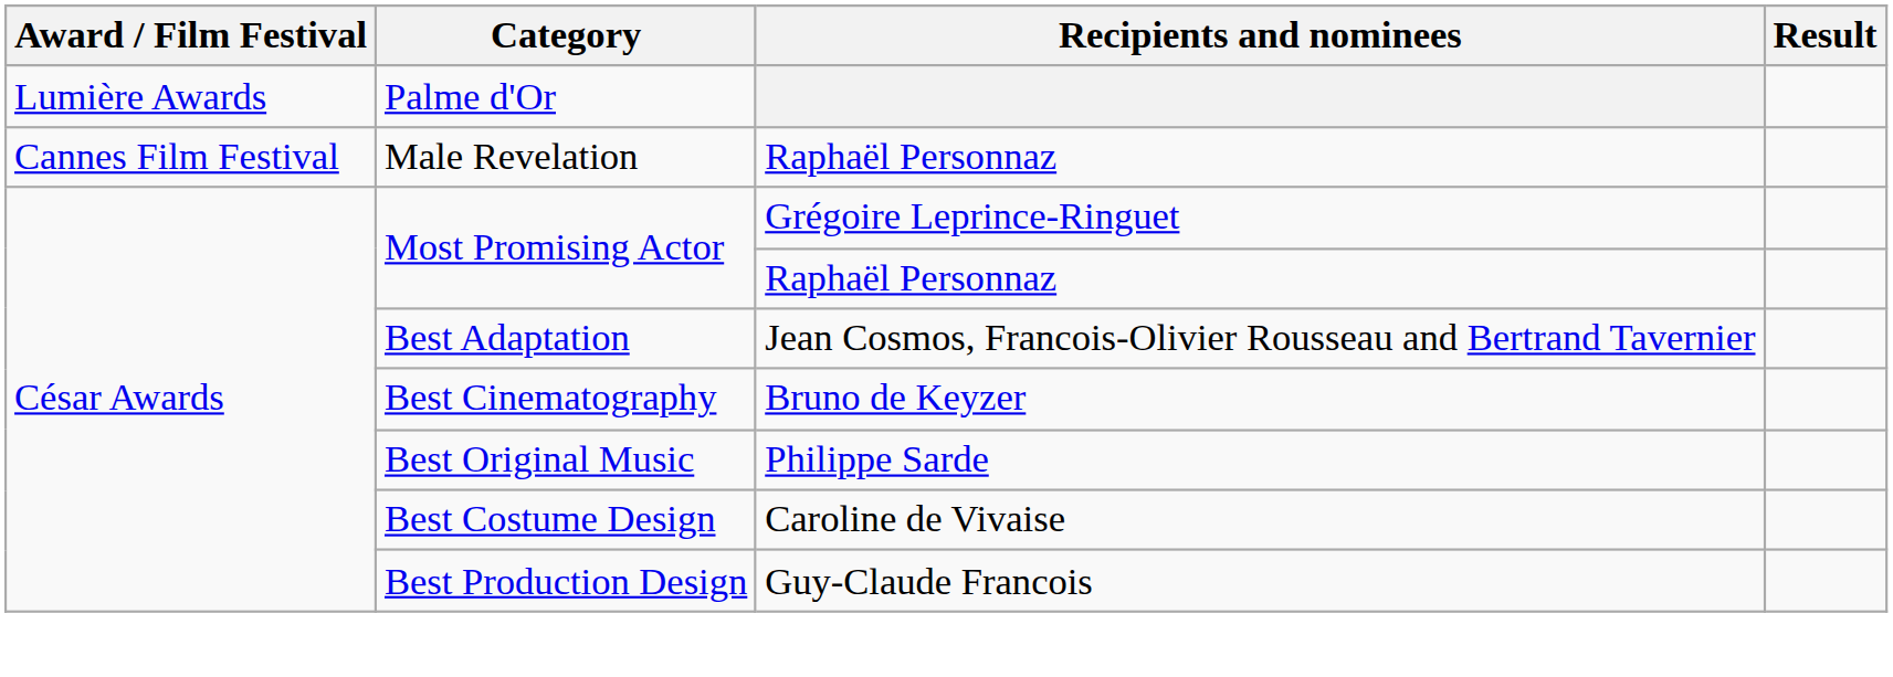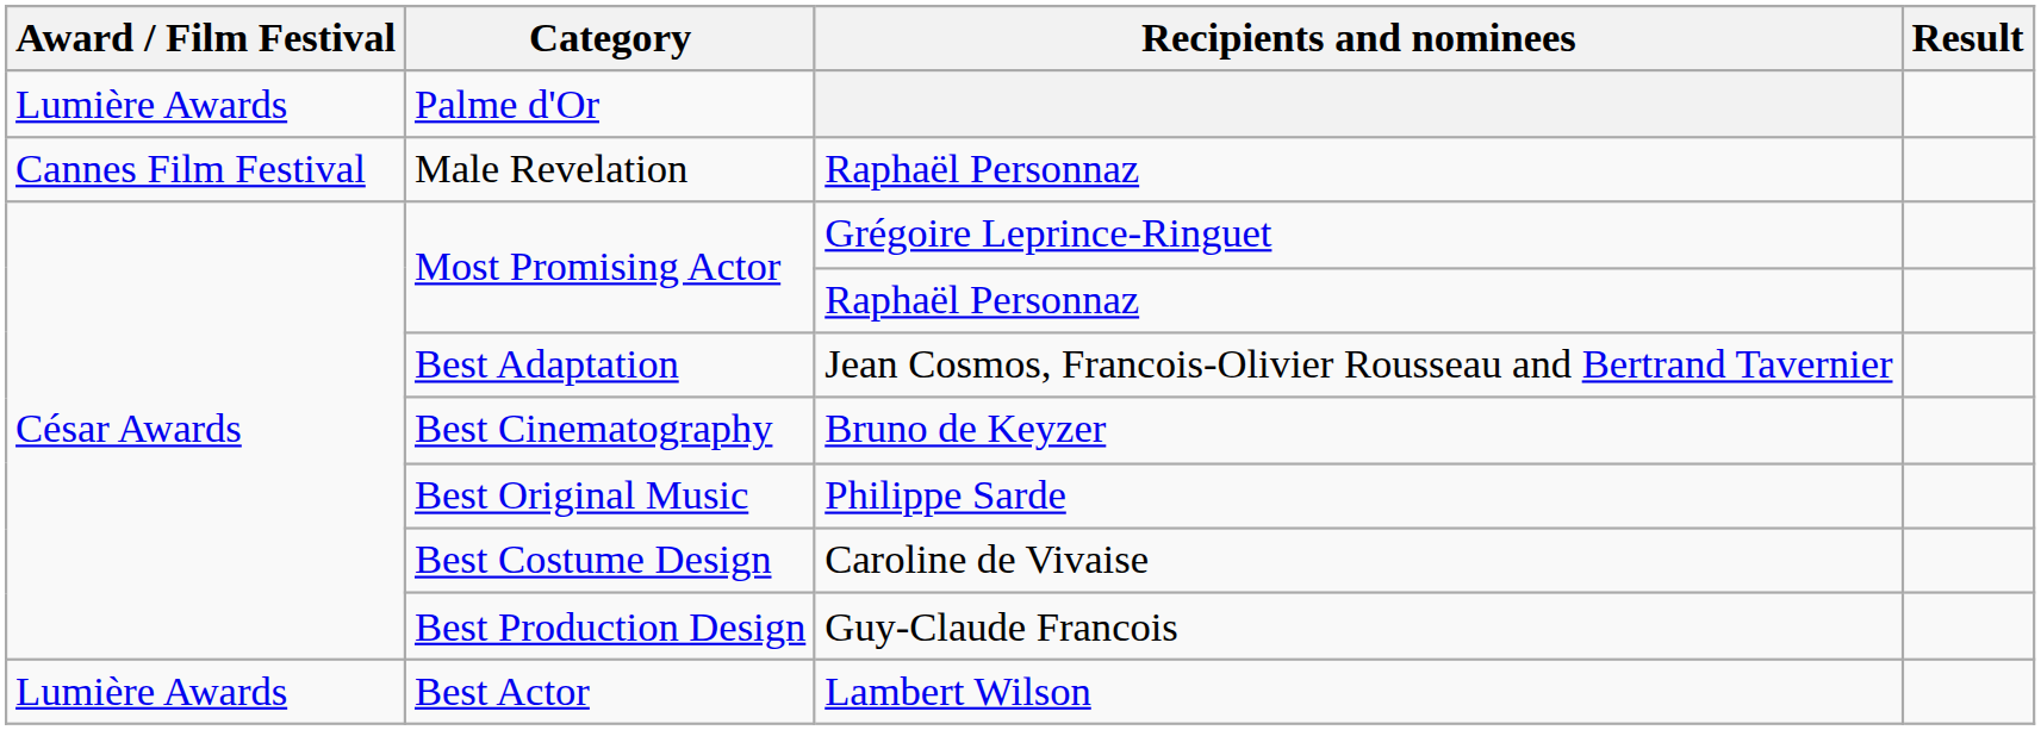 <table class="wikitable plainrowheaders sortable">
 <tr style="background:#ccc; text-align:center;">
 <th scope="col">Award / Film Festival</th>
 <th scope="col">Category</th>
 <th scope="col">Recipients and nominees</th>
 <th scope="col">Result</th>
 </tr>
 <tr>
 <td><a href='#'>Lumière Awards</a></td>
 <td><a href='#'>Palme d'Or</a></td>
 <th></th>
 <td></td>
 </tr>
 <tr>
 <td><a href='#'>Cannes Film Festival</a></td>
 <td>Male Revelation</td>
 <td><a href='#'>Raphaël Personnaz</a></td>
 <td></td>
 </tr>
 <tr>
 <td rowspan=7><a href='#'>César Awards</a></td>
 <td rowspan=2><a href='#'>Most Promising Actor</a></td>
 <td><a href='#'>Grégoire Leprince-Ringuet</a></td>
 <td></td>
 </tr>
 <tr>
 <td><a href='#'>Raphaël Personnaz</a></td>
 <td></td>
 </tr>
 <tr>
 <td><a href='#'>Best Adaptation</a></td>
 <td>Jean Cosmos, Francois-Olivier Rousseau and <a href='#'>Bertrand Tavernier</a></td>
 <td></td>
 </tr>
 <tr>
 <td><a href='#'>Best Cinematography</a></td>
 <td><a href='#'>Bruno de Keyzer</a></td>
 <td></td>
 </tr>
 <tr>
 <td><a href='#'>Best Original Music</a></td>
 <td><a href='#'>Philippe Sarde</a></td>
 <td></td>
 </tr>
 <tr>
 <td><a href='#'>Best Costume Design</a></td>
 <td>Caroline de Vivaise</td>
 <td></td>
 </tr>
 <tr>
 <td><a href='#'>Best Production Design</a></td>
 <td>Guy-Claude Francois</td>
 <td></td>
 </tr>
+<tr>
+<td><a href='#'>Lumière Awards</a></td>
+<td><a href='#'>Best Actor</a></td>
+<td><a href='#'>Lambert Wilson</a></td>
+<td></td>
+</tr>
 </table>
